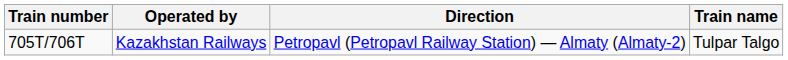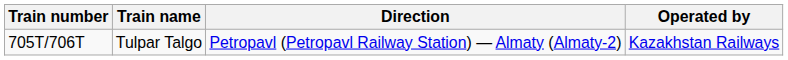 <table class="wikitable">
 <tr>
 <th>Train number</th>
+<th>Train name</th>
+<th>Direction</th>
 <th>Operated by</th>
-<th>Direction</th>
-<th>Train name</th>
 </tr>
 <tr>
 <td>705Т/706Т</td>
+<td>Tulpar Talgo</td>
+<td> <a href='#'>Petropavl</a> (<a href='#'>Petropavl Railway Station</a>) —  <a href='#'>Almaty</a> (<a href='#'>Almaty-2</a>)</td>
 <td> <a href='#'>Kazakhstan Railways</a></td>
-<td> <a href='#'>Petropavl</a> (<a href='#'>Petropavl Railway Station</a>) —  <a href='#'>Almaty</a> (<a href='#'>Almaty-2</a>)</td>
-<td>Tulpar Talgo</td>
 </tr>
 </table>
